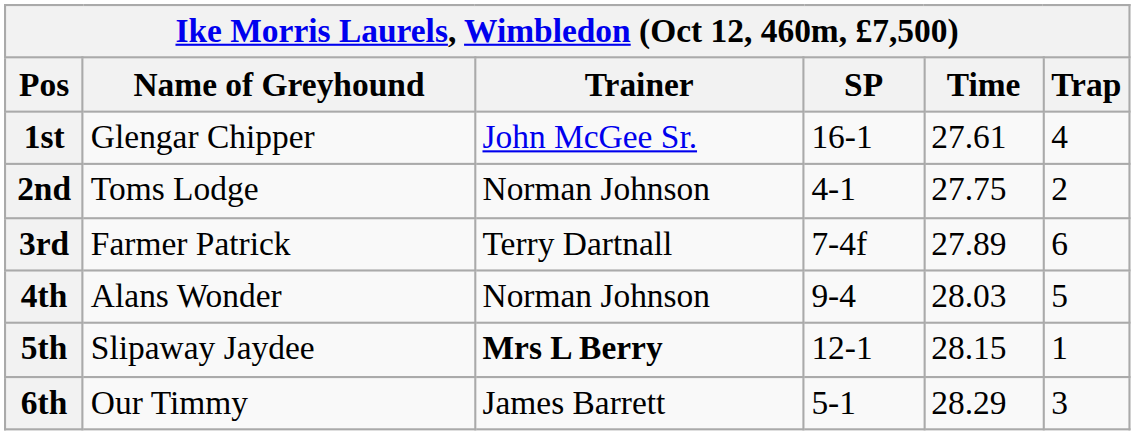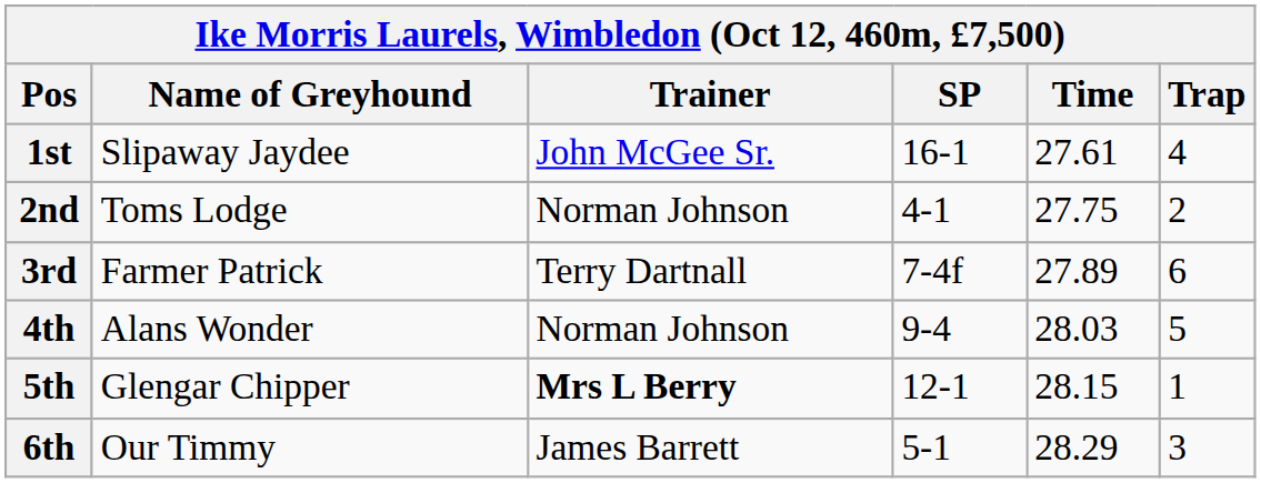 <table class="wikitable">
 <tr>
 <th colspan="6"><a href='#'>Ike Morris Laurels</a>, <a href='#'>Wimbledon</a> (Oct 12, 460m, £7,500)</th>
 </tr>
 <tr>
 <th width=30>Pos</th>
 <th width=180>Name of Greyhound</th>
 <th width=150>Trainer</th>
 <th width=50>SP</th>
 <th width=50>Time</th>
 <th width=30>Trap</th>
 </tr>
 <tr>
 <th>1st</th>
-<td>Glengar Chipper</td>
+<td>Slipaway Jaydee</td>
 <td><a href='#'>John McGee Sr.</a></td>
 <td>16-1</td>
 <td>27.61</td>
 <td>4</td>
 </tr>
 <tr>
 <th>2nd</th>
 <td>Toms Lodge</td>
 <td>Norman Johnson</td>
 <td>4-1</td>
 <td>27.75</td>
 <td>2</td>
 </tr>
 <tr>
 <th>3rd</th>
 <td>Farmer Patrick </td>
 <td>Terry Dartnall</td>
 <td>7-4f</td>
 <td>27.89</td>
 <td>6</td>
 </tr>
 <tr>
 <th>4th</th>
 <td>Alans Wonder</td>
 <td>Norman Johnson</td>
 <td>9-4</td>
 <td>28.03</td>
 <td>5</td>
 </tr>
 <tr>
 <th>5th</th>
-<td>Slipaway Jaydee</td>
+<td>Glengar Chipper</td>
 <td><strong>Mrs L Berry</strong></td>
 <td>12-1</td>
 <td>28.15</td>
 <td>1</td>
 </tr>
 <tr>
 <th>6th</th>
 <td>Our Timmy</td>
 <td>James Barrett</td>
 <td>5-1</td>
 <td>28.29</td>
 <td>3</td>
 </tr>
 </table>
